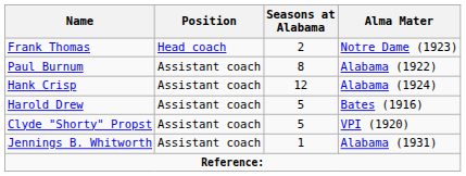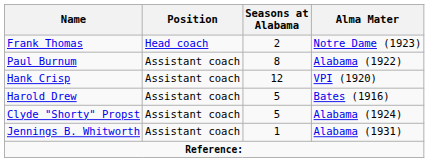 <table class="wikitable" border="1" style="font-size:90%;">
 <tr>
 <th>Name</th>
 <th>Position</th>
 <th>Seasons at<br>Alabama</th>
 <th>Alma Mater</th>
 </tr>
 <tr>
 <td><a href='#'>Frank Thomas</a></td>
 <td><a href='#'>Head coach</a></td>
 <td align=center>2</td>
 <td><a href='#'>Notre Dame</a> (1923)</td>
 </tr>
 <tr>
 <td><a href='#'>Paul Burnum</a></td>
 <td>Assistant coach</td>
 <td align=center>8</td>
 <td><a href='#'>Alabama</a> (1922)</td>
 </tr>
 <tr>
 <td><a href='#'>Hank Crisp</a></td>
 <td>Assistant coach</td>
 <td align=center>12</td>
-<td><a href='#'>Alabama</a> (1924)</td>
+<td><a href='#'>VPI</a> (1920)</td>
 </tr>
 <tr>
 <td><a href='#'>Harold Drew</a></td>
 <td>Assistant coach</td>
 <td align=center>5</td>
 <td><a href='#'>Bates</a> (1916)</td>
 </tr>
 <tr>
 <td><a href='#'>Clyde "Shorty" Propst</a></td>
 <td>Assistant coach</td>
 <td align=center>5</td>
-<td><a href='#'>VPI</a> (1920)</td>
+<td><a href='#'>Alabama</a> (1924)</td>
 </tr>
 <tr>
 <td><a href='#'>Jennings B. Whitworth</a></td>
 <td>Assistant coach</td>
 <td align=center>1</td>
 <td><a href='#'>Alabama</a> (1931)</td>
 </tr>
 <tr>
 <td colspan="4" style="font-size: 8pt" align="center"><strong>Reference:</strong></td>
 </tr>
 </table>
